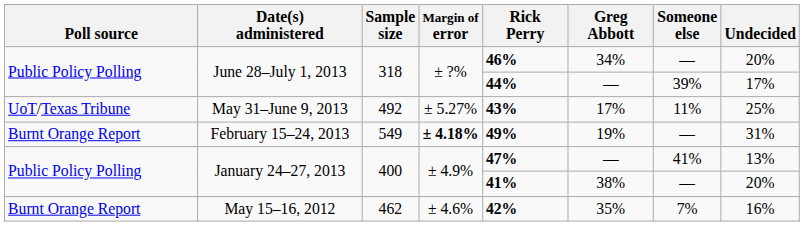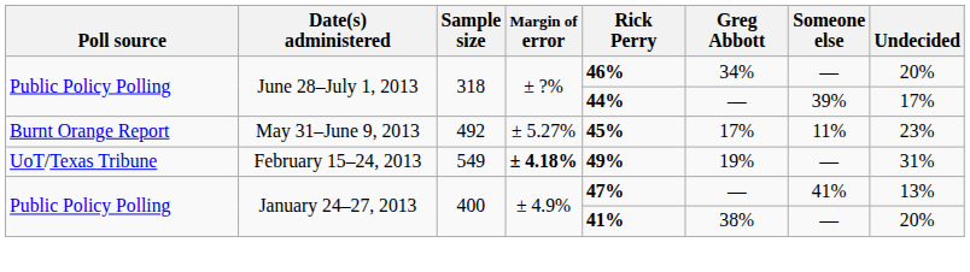 <table class="wikitable">
 <tr valign= bottom>
 <th style="width:190px;">Poll source</th>
 <th style="width:160px;">Date(s)<br>administered</th>
 <th class=small>Sample<br>size</th>
 <th><small>Margin of</small><br>error</th>
 <th style="width:80px;">Rick<br>Perry</th>
 <th style="width:80px;">Greg<br>Abbott</th>
 <th style="width:40px;">Someone else</th>
 <th style="width:40px;">Undecided</th>
 </tr>
 <tr>
 <td rowspan=2><a href='#'>Public Policy Polling</a></td>
 <td rowspan="2" style="text-align:center;">June 28–July 1, 2013</td>
 <td rowspan="2" style="text-align:center;">318</td>
 <td rowspan="2" style="text-align:center;">± ?%</td>
 <td><strong>46%</strong></td>
 <td align=center>34%</td>
 <td align=center>—</td>
 <td align=center>20%</td>
 </tr>
 <tr>
 <td><strong>44%</strong></td>
 <td align=center>—</td>
 <td align=center>39%</td>
 <td align=center>17%</td>
 </tr>
 <tr>
-<td><a href='#'>UoT</a>/<a href='#'>Texas Tribune</a></td>
+<td><a href='#'>Burnt Orange Report</a></td>
 <td align=center>May 31–June 9, 2013</td>
 <td align=center>492</td>
 <td align=center>± 5.27%</td>
-<td><strong>43%</strong></td>
+<td><strong>45%</strong></td>
 <td align=center>17%</td>
 <td align=center>11%</td>
-<td align=center>25%</td>
+<td align=center>23%</td>
 </tr>
 <tr>
-<td><a href='#'>Burnt Orange Report</a></td>
+<td><a href='#'>UoT</a>/<a href='#'>Texas Tribune</a></td>
 <td align=center>February 15–24, 2013</td>
 <td align=center>549</td>
 <td align=center><strong>± 4.18%</strong></td>
 <td><strong>49%</strong></td>
 <td align=center>19%</td>
 <td align=center>—</td>
 <td align=center>31%</td>
 </tr>
 <tr>
 <td rowspan=2><a href='#'>Public Policy Polling</a></td>
 <td rowspan="2" style="text-align:center;">January 24–27, 2013</td>
 <td rowspan="2" style="text-align:center;">400</td>
 <td rowspan="2" style="text-align:center;">± 4.9%</td>
 <td><strong>47%</strong></td>
 <td align=center>—</td>
 <td align=center>41%</td>
 <td align=center>13%</td>
 </tr>
 <tr>
 <td><strong>41%</strong></td>
 <td align=center>38%</td>
 <td align=center>—</td>
 <td align=center>20%</td>
 </tr>
-<tr>
-<td><a href='#'>Burnt Orange Report</a></td>
-<td align=center>May 15–16, 2012</td>
-<td align=center>462</td>
-<td align=center>± 4.6%</td>
-<td><strong>42%</strong></td>
-<td align=center>35%</td>
-<td align=center>7%</td>
-<td align=center>16%</td>
-</tr>
 </table>
